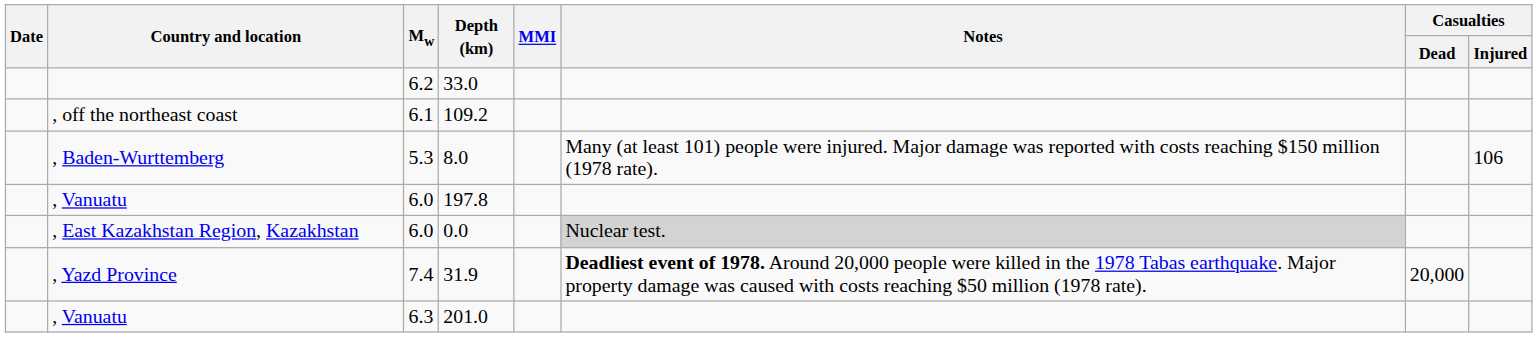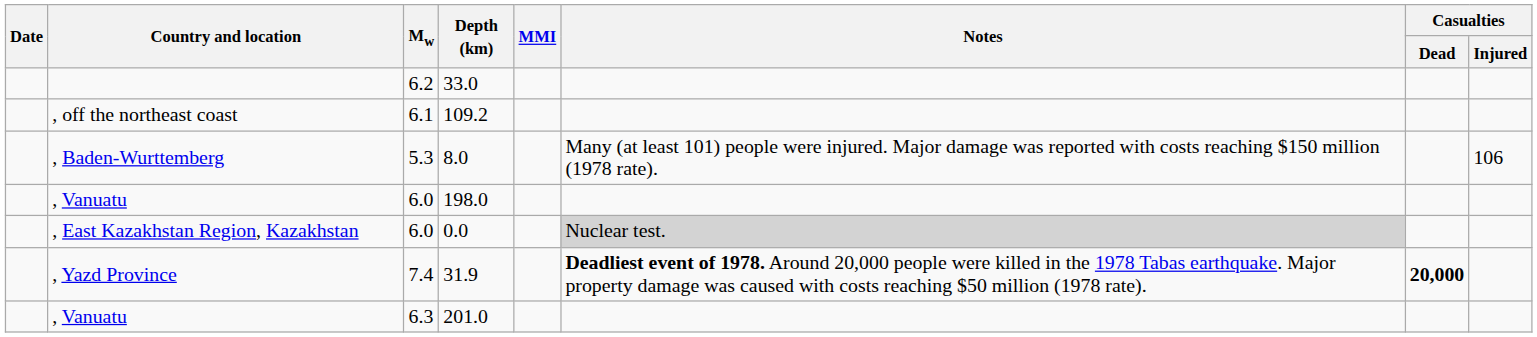 <table class="wikitable sortable sort-under" style="border:1px black; margin-left:1em;">
 <tr>
 <th rowspan="2"><small>Date</small></th>
 <th rowspan="2" style="width: 280px"><small>Country and location</small></th>
 <th rowspan="2"><small>M<sub>w</sub></small></th>
 <th rowspan="2"><small>Depth (km)</small></th>
 <th rowspan="2"><small><a href='#'>MMI</a></small></th>
 <th rowspan="2" class="unsortable"><small>Notes</small></th>
 <th colspan="2"><small>Casualties</small></th>
 </tr>
 <tr>
 <th><small>Dead</small></th>
 <th><small>Injured</small></th>
 </tr>
 <tr>
 <td></td>
 <td></td>
 <td>6.2</td>
 <td>33.0</td>
 <td></td>
 <td></td>
 <td></td>
 <td></td>
 </tr>
 <tr>
 <td></td>
 <td>, off the northeast coast</td>
 <td>6.1</td>
 <td>109.2</td>
 <td></td>
 <td></td>
 <td></td>
 <td></td>
 </tr>
 <tr>
 <td></td>
 <td>, <a href='#'>Baden-Wurttemberg</a></td>
 <td>5.3</td>
 <td>8.0</td>
 <td></td>
 <td>Many (at least 101) people were injured. Major damage was reported with costs reaching $150 million (1978 rate).</td>
 <td></td>
 <td>106</td>
 </tr>
 <tr>
 <td></td>
 <td>, <a href='#'>Vanuatu</a></td>
 <td>6.0</td>
-<td>197.8</td>
+<td>198.0</td>
 <td></td>
 <td></td>
 <td></td>
 <td></td>
 </tr>
 <tr>
 <td></td>
 <td>, <a href='#'>East Kazakhstan Region</a>, <a href='#'>Kazakhstan</a></td>
 <td>6.0</td>
 <td>0.0</td>
 <td></td>
 <td style="background: lightgrey;">Nuclear test.</td>
 <td></td>
 <td></td>
 </tr>
 <tr>
 <td></td>
 <td>, <a href='#'>Yazd Province</a></td>
 <td>7.4</td>
 <td>31.9</td>
 <td></td>
 <td><strong>Deadliest event of 1978.</strong> Around 20,000 people were killed in the <a href='#'>1978 Tabas earthquake</a>. Major property damage was caused with costs reaching $50 million (1978 rate).</td>
-<td>20,000</td>
+<td><strong>20,000</strong></td>
 <td></td>
 </tr>
 <tr>
 <td></td>
 <td>, <a href='#'>Vanuatu</a></td>
 <td>6.3</td>
 <td>201.0</td>
 <td></td>
 <td></td>
 <td></td>
 <td></td>
 </tr>
 </table>
